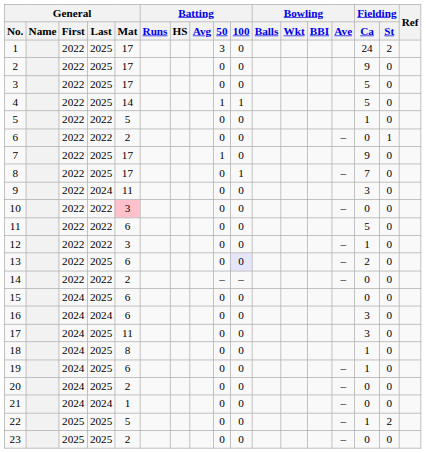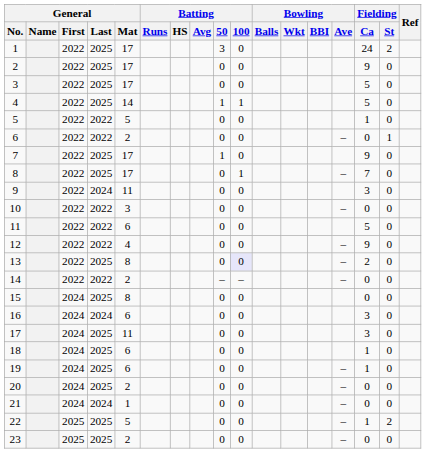 <table class="wikitable plainrowheaders sortable">
 <tr align="center">
 <th scope="col" colspan=5 class="unsortable">General</th>
 <th scope="col" colspan=5 class="unsortable"><a href='#'>Batting</a></th>
 <th scope="col" colspan=4 class="unsortable"><a href='#'>Bowling</a></th>
 <th scope="col" colspan=2 class="unsortable"><a href='#'>Fielding</a></th>
 <th scope="col" rowspan=2 class="unsortable">Ref</th>
 </tr>
 <tr align="center">
 <th scope="col">No.</th>
 <th scope="col">Name</th>
 <th scope="col">First</th>
 <th scope="col">Last</th>
 <th scope="col">Mat</th>
 <th scope="col"><a href='#'>Runs</a></th>
 <th scope="col">HS</th>
 <th scope="col"><a href='#'>Avg</a></th>
 <th scope="col"><a href='#'>50</a></th>
 <th scope="col"><a href='#'>100</a></th>
 <th scope="col"><a href='#'>Balls</a></th>
 <th scope="col"><a href='#'>Wkt</a></th>
 <th scope="col"><a href='#'>BBI</a></th>
 <th scope="col"><a href='#'>Ave</a></th>
 <th scope="col"><a href='#'>Ca</a></th>
 <th scope="col"><a href='#'>St</a></th>
 </tr>
 <tr align="center">
 <td>1</td>
 <th scope="row" align="left"></th>
 <td>2022</td>
 <td>2025</td>
 <td>17</td>
 <td></td>
 <td></td>
 <td></td>
 <td>3</td>
 <td>0</td>
 <td></td>
 <td></td>
 <td></td>
 <td></td>
 <td>24</td>
 <td>2</td>
 <td></td>
 </tr>
 <tr align="center">
 <td>2</td>
 <th scope="row" align="left"></th>
 <td>2022</td>
 <td>2025</td>
 <td>17</td>
 <td></td>
 <td></td>
 <td></td>
 <td>0</td>
 <td>0</td>
 <td></td>
 <td></td>
 <td></td>
 <td></td>
 <td>9</td>
 <td>0</td>
 <td></td>
 </tr>
 <tr align="center">
 <td>3</td>
 <th scope="row" align="left"></th>
 <td>2022</td>
 <td>2025</td>
 <td>17</td>
 <td></td>
 <td></td>
 <td></td>
 <td>0</td>
 <td>0</td>
 <td></td>
 <td></td>
 <td></td>
 <td></td>
 <td>5</td>
 <td>0</td>
 <td></td>
 </tr>
 <tr align="center">
 <td>4</td>
 <th scope="row" align="left"></th>
 <td>2022</td>
 <td>2025</td>
 <td>14</td>
 <td></td>
 <td></td>
 <td></td>
 <td>1</td>
 <td>1</td>
 <td></td>
 <td></td>
 <td></td>
 <td></td>
 <td>5</td>
 <td>0</td>
 <td></td>
 </tr>
 <tr align="center">
 <td>5</td>
 <th scope="row" align="left"></th>
 <td>2022</td>
 <td>2022</td>
 <td>5</td>
 <td></td>
 <td></td>
 <td></td>
 <td>0</td>
 <td>0</td>
 <td></td>
 <td></td>
 <td></td>
 <td></td>
 <td>1</td>
 <td>0</td>
 <td></td>
 </tr>
 <tr align="center">
 <td>6</td>
 <th scope="row" align="left"></th>
 <td>2022</td>
 <td>2022</td>
 <td>2</td>
 <td></td>
 <td></td>
 <td></td>
 <td>0</td>
 <td>0</td>
 <td></td>
 <td></td>
 <td></td>
 <td>–</td>
 <td>0</td>
 <td>1</td>
 <td></td>
 </tr>
 <tr align="center">
 <td>7</td>
 <th scope="row" align="left"></th>
 <td>2022</td>
 <td>2025</td>
 <td>17</td>
 <td></td>
 <td></td>
 <td></td>
 <td>1</td>
 <td>0</td>
 <td></td>
 <td></td>
 <td></td>
 <td></td>
 <td>9</td>
 <td>0</td>
 <td></td>
 </tr>
 <tr align="center">
 <td>8</td>
 <th scope="row" align="left"></th>
 <td>2022</td>
 <td>2025</td>
 <td>17</td>
 <td></td>
 <td></td>
 <td></td>
 <td>0</td>
 <td>1</td>
 <td></td>
 <td></td>
 <td></td>
 <td>–</td>
 <td>7</td>
 <td>0</td>
 <td></td>
 </tr>
 <tr align="center">
 <td>9</td>
 <th scope="row" align="left"></th>
 <td>2022</td>
 <td>2024</td>
 <td>11</td>
 <td></td>
 <td></td>
 <td></td>
 <td>0</td>
 <td>0</td>
 <td></td>
 <td></td>
 <td></td>
 <td></td>
 <td>3</td>
 <td>0</td>
 <td></td>
 </tr>
 <tr align="center">
 <td>10</td>
 <th scope="row" align="left"></th>
 <td>2022</td>
 <td>2022</td>
-<td style="background: pink;">3</td>
+<td>3</td>
 <td></td>
 <td></td>
 <td></td>
 <td>0</td>
 <td>0</td>
 <td></td>
 <td></td>
 <td></td>
 <td>–</td>
 <td>0</td>
 <td>0</td>
 <td></td>
 </tr>
 <tr align="center">
 <td>11</td>
 <th scope="row" align="left"></th>
 <td>2022</td>
 <td>2022</td>
 <td>6</td>
 <td></td>
 <td></td>
 <td></td>
 <td>0</td>
 <td>0</td>
 <td></td>
 <td></td>
 <td></td>
 <td></td>
 <td>5</td>
 <td>0</td>
 <td></td>
 </tr>
 <tr align="center">
 <td>12</td>
 <th scope="row" align="left"></th>
 <td>2022</td>
 <td>2022</td>
-<td>3</td>
+<td>4</td>
 <td></td>
 <td></td>
 <td></td>
 <td>0</td>
 <td>0</td>
 <td></td>
 <td></td>
 <td></td>
 <td>–</td>
-<td>1</td>
+<td>9</td>
 <td>0</td>
 <td></td>
 </tr>
 <tr align="center">
 <td>13</td>
 <th scope="row" align="left"></th>
 <td>2022</td>
 <td>2025</td>
-<td>6</td>
+<td>8</td>
 <td></td>
 <td></td>
 <td></td>
 <td>0</td>
 <td style="background: lavender;">0</td>
 <td></td>
 <td></td>
 <td></td>
 <td>–</td>
 <td>2</td>
 <td>0</td>
 <td></td>
 </tr>
 <tr align="center">
 <td>14</td>
 <th scope="row" align="left"></th>
 <td>2022</td>
 <td>2022</td>
 <td>2</td>
 <td></td>
 <td></td>
 <td></td>
 <td>–</td>
 <td>–</td>
 <td></td>
 <td></td>
 <td></td>
 <td>–</td>
 <td>0</td>
 <td>0</td>
 <td></td>
 </tr>
 <tr align="center">
 <td>15</td>
 <th scope="row" align="left"></th>
 <td>2024</td>
 <td>2025</td>
-<td>6</td>
+<td>8</td>
 <td></td>
 <td></td>
 <td></td>
 <td>0</td>
 <td>0</td>
 <td></td>
 <td></td>
 <td></td>
 <td></td>
 <td>0</td>
 <td>0</td>
 <td></td>
 </tr>
 <tr align="center">
 <td>16</td>
 <th scope="row" align="left"></th>
 <td>2024</td>
 <td>2024</td>
 <td>6</td>
 <td></td>
 <td></td>
 <td></td>
 <td>0</td>
 <td>0</td>
 <td></td>
 <td></td>
 <td></td>
 <td></td>
 <td>3</td>
 <td>0</td>
 <td></td>
 </tr>
 <tr align="center">
 <td>17</td>
 <th scope="row" align="left"></th>
 <td>2024</td>
 <td>2025</td>
 <td>11</td>
 <td></td>
 <td></td>
 <td></td>
 <td>0</td>
 <td>0</td>
 <td></td>
 <td></td>
 <td></td>
 <td></td>
 <td>3</td>
 <td>0</td>
 <td></td>
 </tr>
 <tr align="center">
 <td>18</td>
 <th scope="row" align="left"></th>
 <td>2024</td>
 <td>2025</td>
-<td>8</td>
+<td>6</td>
 <td></td>
 <td></td>
 <td></td>
 <td>0</td>
 <td>0</td>
 <td></td>
 <td></td>
 <td></td>
 <td></td>
 <td>1</td>
 <td>0</td>
 <td></td>
 </tr>
 <tr align="center">
 <td>19</td>
 <th scope="row" align="left"></th>
 <td>2024</td>
 <td>2025</td>
 <td>6</td>
 <td></td>
 <td></td>
 <td></td>
 <td>0</td>
 <td>0</td>
 <td></td>
 <td></td>
 <td></td>
 <td>–</td>
 <td>1</td>
 <td>0</td>
 <td></td>
 </tr>
 <tr align="center">
 <td>20</td>
 <th scope="row" align="left"></th>
 <td>2024</td>
 <td>2025</td>
 <td>2</td>
 <td></td>
 <td></td>
 <td></td>
 <td>0</td>
 <td>0</td>
 <td></td>
 <td></td>
 <td></td>
 <td>–</td>
 <td>0</td>
 <td>0</td>
 <td></td>
 </tr>
 <tr align="center">
 <td>21</td>
 <th scope="row" align="left"></th>
 <td>2024</td>
 <td>2024</td>
 <td>1</td>
 <td></td>
 <td></td>
 <td></td>
 <td>0</td>
 <td>0</td>
 <td></td>
 <td></td>
 <td></td>
 <td>–</td>
 <td>0</td>
 <td>0</td>
 <td></td>
 </tr>
 <tr align="center">
 <td>22</td>
 <th scope="row" align="left"></th>
 <td>2025</td>
 <td>2025</td>
 <td>5</td>
 <td></td>
 <td></td>
 <td></td>
 <td>0</td>
 <td>0</td>
 <td></td>
 <td></td>
 <td></td>
 <td>–</td>
 <td>1</td>
 <td>2</td>
 <td></td>
 </tr>
 <tr align="center">
 <td>23</td>
 <th scope="row" align="left"></th>
 <td>2025</td>
 <td>2025</td>
 <td>2</td>
 <td></td>
 <td></td>
 <td></td>
 <td>0</td>
 <td>0</td>
 <td></td>
 <td></td>
 <td></td>
 <td>–</td>
 <td>0</td>
 <td>0</td>
 <td></td>
 </tr>
 </table>
